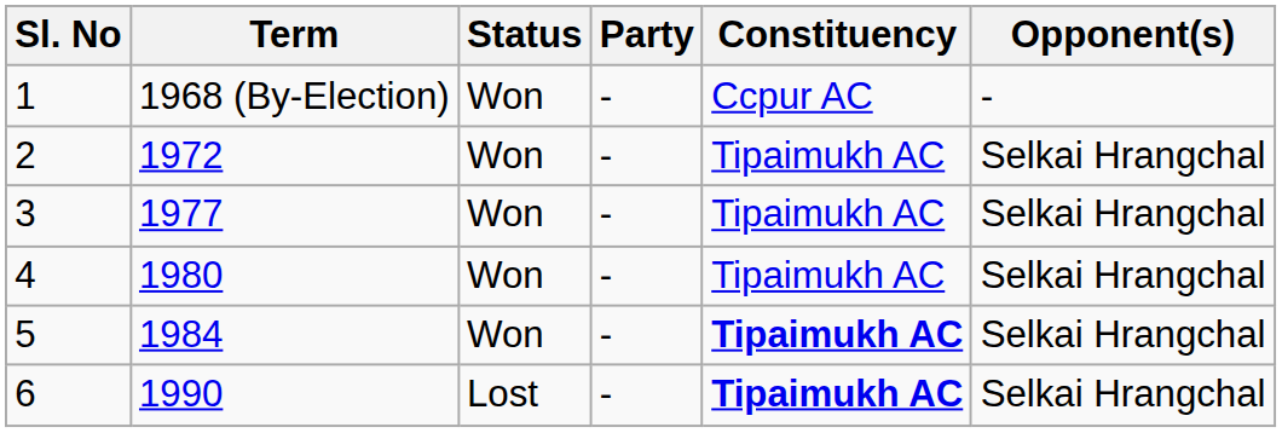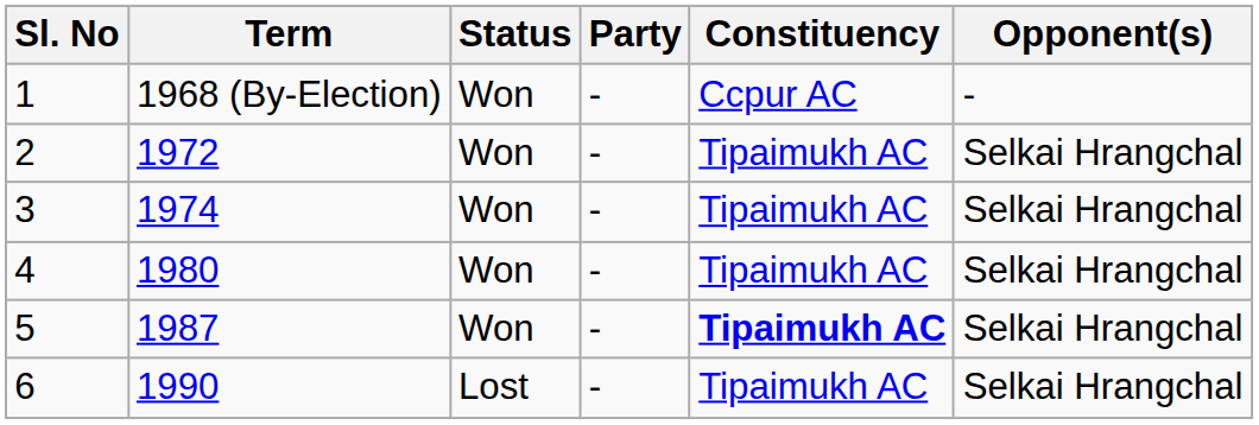 <table class="wikitable">
 <tr>
 <th>Sl. No</th>
 <th>Term</th>
 <th>Status</th>
 <th>Party</th>
 <th>Constituency</th>
 <th>Opponent(s)</th>
 </tr>
 <tr>
 <td>1</td>
 <td>1968 (By-Election)</td>
 <td>Won</td>
 <td>-</td>
 <td><a href='#'>Ccpur AC</a></td>
 <td>-</td>
 </tr>
 <tr>
 <td>2</td>
 <td><a href='#'>1972</a></td>
 <td>Won</td>
 <td>-</td>
 <td><a href='#'>Tipaimukh AC</a></td>
 <td>Selkai Hrangchal</td>
 </tr>
 <tr>
 <td>3</td>
-<td><a href='#'>1977</a></td>
+<td><a href='#'>1974</a></td>
 <td>Won</td>
 <td>-</td>
 <td><a href='#'>Tipaimukh AC</a></td>
 <td>Selkai Hrangchal</td>
 </tr>
 <tr>
 <td>4</td>
 <td><a href='#'>1980</a></td>
 <td>Won</td>
 <td>-</td>
 <td><a href='#'>Tipaimukh AC</a></td>
 <td>Selkai Hrangchal</td>
 </tr>
 <tr>
 <td>5</td>
-<td><a href='#'>1984</a></td>
+<td><a href='#'>1987</a></td>
 <td>Won</td>
 <td>-</td>
 <td><strong><a href='#'>Tipaimukh AC</a></strong></td>
 <td>Selkai Hrangchal</td>
 </tr>
 <tr>
 <td>6</td>
 <td><a href='#'>1990</a></td>
 <td>Lost</td>
 <td>-</td>
-<td><strong><a href='#'>Tipaimukh AC</a></strong></td>
+<td><a href='#'>Tipaimukh AC</a></td>
 <td>Selkai Hrangchal</td>
 </tr>
 </table>
